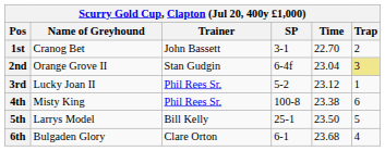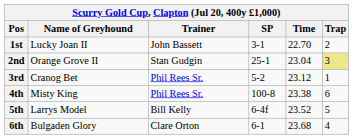 <table class="wikitable">
 <tr>
 <th colspan="6"><a href='#'>Scurry Gold Cup</a>, <a href='#'>Clapton</a> (Jul 20, 400y £1,000)</th>
 </tr>
 <tr>
 <th width=30>Pos</th>
 <th width=180>Name of Greyhound</th>
 <th width=150>Trainer</th>
 <th width=50>SP</th>
 <th width=50>Time</th>
 <th width=30>Trap</th>
 </tr>
 <tr>
 <th>1st</th>
-<td>Cranog Bet</td>
+<td>Lucky Joan II</td>
 <td>John Bassett</td>
 <td>3-1</td>
 <td>22.70</td>
 <td>2</td>
 </tr>
 <tr>
 <th>2nd</th>
 <td>Orange Grove II</td>
 <td>Stan Gudgin</td>
-<td>6-4f</td>
+<td>25-1</td>
 <td>23.04</td>
 <td style="background: khaki;">3</td>
 </tr>
 <tr>
 <th>3rd</th>
-<td>Lucky Joan II</td>
+<td>Cranog Bet</td>
 <td><a href='#'>Phil Rees Sr.</a></td>
 <td>5-2</td>
 <td>23.12</td>
 <td>1</td>
 </tr>
 <tr>
 <th>4th</th>
 <td>Misty King</td>
 <td><a href='#'>Phil Rees Sr.</a></td>
 <td>100-8</td>
 <td>23.38</td>
 <td>6</td>
 </tr>
 <tr>
 <th>5th</th>
 <td>Larrys Model</td>
 <td>Bill Kelly</td>
-<td>25-1</td>
-<td>23.50</td>
+<td>6-4f</td>
+<td>23.52</td>
 <td>5</td>
 </tr>
 <tr>
 <th>6th</th>
 <td>Bulgaden Glory</td>
 <td>Clare Orton</td>
 <td>6-1</td>
 <td>23.68</td>
 <td>4</td>
 </tr>
 </table>
